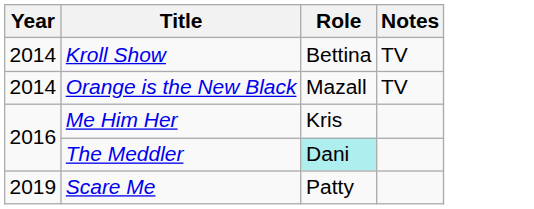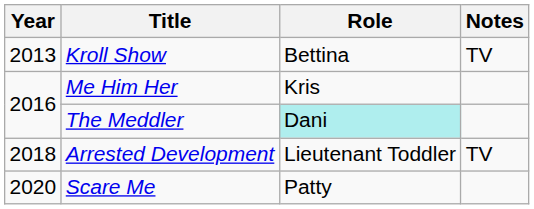 <table class="wikitable sortable">
 <tr>
 <th>Year</th>
 <th>Title</th>
 <th>Role</th>
 <th class = "unsortable">Notes</th>
 </tr>
 <tr>
-<td>2014</td>
+<td>2013</td>
 <td><em><a href='#'>Kroll Show</a></em></td>
 <td>Bettina</td>
-<td>TV</td>
-</tr>
-<tr>
-<td>2014</td>
-<td><em><a href='#'>Orange is the New Black</a></em></td>
-<td>Mazall</td>
 <td>TV</td>
 </tr>
 <tr>
 <td rowspan=2>2016</td>
 <td><em><a href='#'>Me Him Her</a></em></td>
 <td>Kris</td>
 <td></td>
 </tr>
 <tr>
 <td><em><a href='#'>The Meddler</a></em></td>
 <td style="background: paleturquoise;">Dani</td>
 <td></td>
 </tr>
 <tr>
-<td>2019</td>
+<td>2018</td>
+<td><a href='#'><em>Arrested Development</em></a></td>
+<td>Lieutenant Toddler</td>
+<td>TV</td>
+</tr>
+<tr>
+<td>2020</td>
 <td><em><a href='#'>Scare Me</a></em></td>
 <td>Patty</td>
 <td></td>
 </tr>
 </table>
